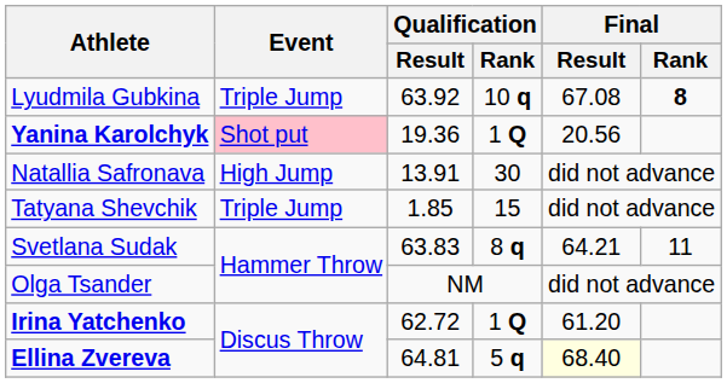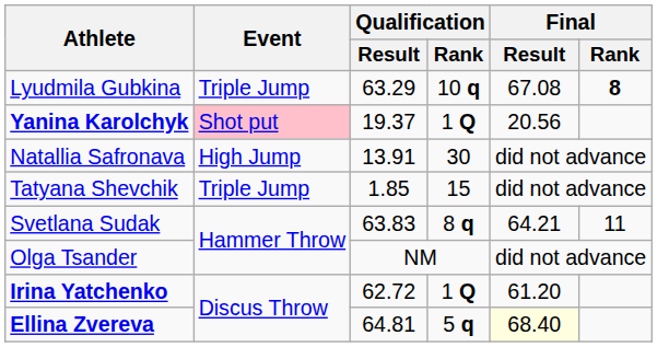 <table class=wikitable style="font-size:90%; text-align:center">
 <tr>
 <th rowspan=2>Athlete</th>
 <th rowspan=2>Event</th>
 <th colspan=2>Qualification</th>
 <th colspan=2>Final</th>
 </tr>
 <tr style=font-size:95%>
 <th>Result</th>
 <th>Rank</th>
 <th>Result</th>
 <th>Rank</th>
 </tr>
 <tr>
 <td align=left><a href='#'>Lyudmila Gubkina</a></td>
 <td align=left><a href='#'>Triple Jump</a></td>
-<td>63.92</td>
+<td>63.29</td>
 <td>10 <strong>q</strong></td>
 <td>67.08</td>
 <td><strong>8</strong></td>
 </tr>
 <tr>
 <td align=left><strong><a href='#'>Yanina Karolchyk</a></strong></td>
 <td align=left rowspan=1 style="background: pink;"><a href='#'>Shot put</a></td>
-<td>19.36</td>
+<td>19.37</td>
 <td>1 <strong>Q</strong></td>
 <td>20.56</td>
 <td></td>
 </tr>
 <tr>
 <td align=left><a href='#'>Natallia Safronava</a></td>
 <td align=left><a href='#'>High Jump</a></td>
 <td>13.91</td>
 <td>30</td>
 <td colspan=2>did not advance</td>
 </tr>
 <tr>
 <td align=left><a href='#'>Tatyana Shevchik</a></td>
 <td align=left><a href='#'>Triple Jump</a></td>
 <td>1.85</td>
 <td>15</td>
 <td colspan=2>did not advance</td>
 </tr>
 <tr>
 <td align=left><a href='#'>Svetlana Sudak</a></td>
 <td align=left rowspan=2><a href='#'>Hammer Throw</a></td>
 <td>63.83</td>
 <td>8 <strong>q</strong></td>
 <td>64.21</td>
 <td>11</td>
 </tr>
 <tr>
 <td align=left><a href='#'>Olga Tsander</a></td>
 <td colspan=2>NM</td>
 <td colspan=2>did not advance</td>
 </tr>
 <tr>
 <td align=left><strong><a href='#'>Irina Yatchenko</a></strong></td>
 <td align=left rowspan=2><a href='#'>Discus Throw</a></td>
 <td>62.72</td>
 <td>1 <strong>Q</strong></td>
 <td>61.20</td>
 <td></td>
 </tr>
 <tr>
 <td align=left><strong><a href='#'>Ellina Zvereva</a></strong></td>
 <td>64.81</td>
 <td>5 <strong>q</strong></td>
 <td style="background: lightyellow;">68.40</td>
 <td></td>
 </tr>
 </table>
